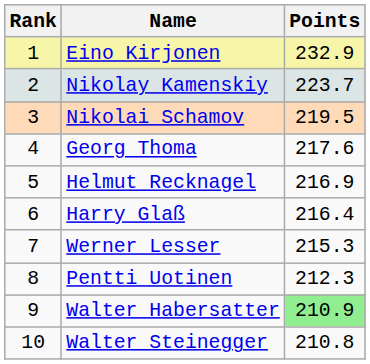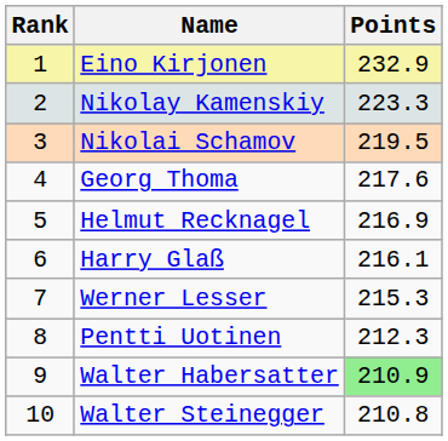 <table class="wikitable sortable">
 <tr>
 <th align=Center>Rank</th>
 <th>Name</th>
 <th>Points</th>
 </tr>
 <tr style="background:#F7F6A8">
 <td align=center>1</td>
 <td> <a href='#'>Eino Kirjonen</a></td>
 <td align=center>232.9</td>
 </tr>
 <tr style="background: #DCE5E5;">
 <td align=center>2</td>
 <td> <a href='#'>Nikolay Kamenskiy</a></td>
-<td align=center>223.7</td>
+<td align=center>223.3</td>
 </tr>
 <tr style="background: #FFDAB9;">
 <td align=center>3</td>
 <td> <a href='#'>Nikolai Schamov</a></td>
 <td align=center>219.5</td>
 </tr>
 <tr>
 <td align=center>4</td>
 <td> <a href='#'>Georg Thoma</a></td>
 <td align=center>217.6</td>
 </tr>
 <tr>
 <td align=center>5</td>
 <td> <a href='#'>Helmut Recknagel</a></td>
 <td align=center>216.9</td>
 </tr>
 <tr>
 <td align=center>6</td>
 <td> <a href='#'>Harry Glaß</a></td>
-<td align=center>216.4</td>
+<td align=center>216.1</td>
 </tr>
 <tr>
 <td align=center>7</td>
 <td> <a href='#'>Werner Lesser</a></td>
 <td align=center>215.3</td>
 </tr>
 <tr>
 <td align=center>8</td>
 <td> <a href='#'>Pentti Uotinen</a></td>
 <td align=center>212.3</td>
 </tr>
 <tr>
 <td align=center>9</td>
 <td> <a href='#'>Walter Habersatter</a></td>
 <td align=center style="background: lightgreen;">210.9</td>
 </tr>
 <tr>
 <td align=center>10</td>
 <td> <a href='#'>Walter Steinegger</a></td>
 <td align=center>210.8</td>
 </tr>
 </table>
